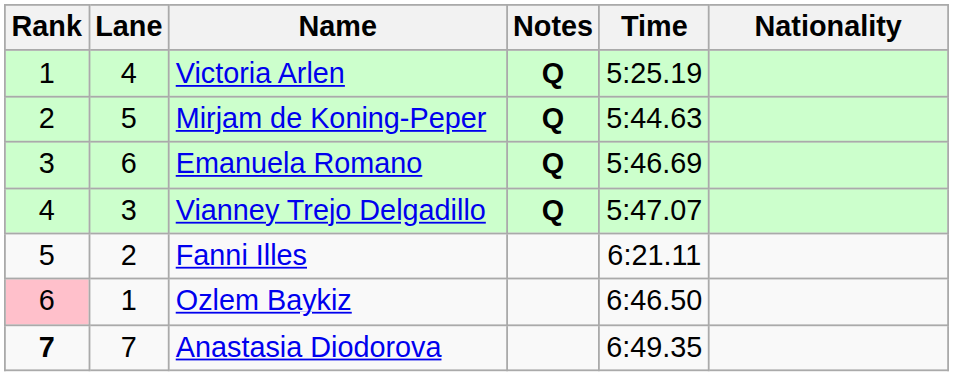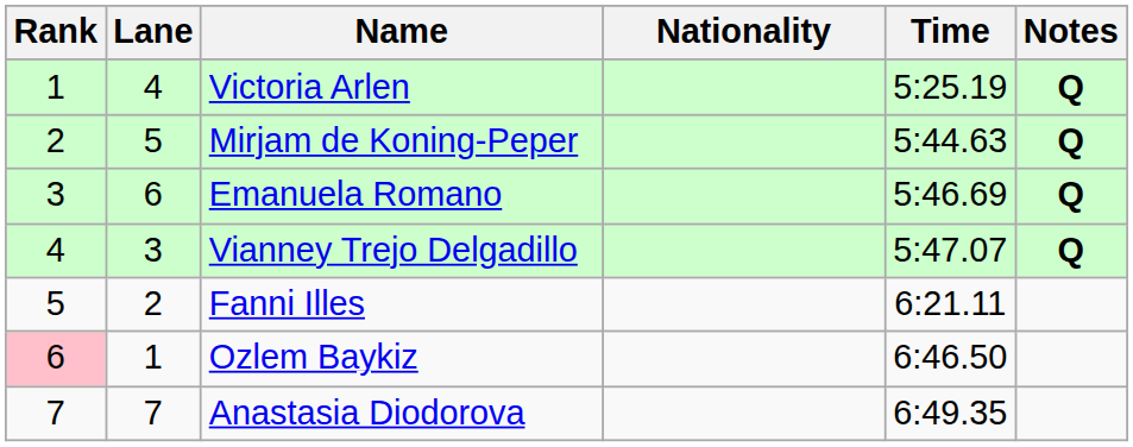 <table class="wikitable sortable" style="text-align:center">
 <tr>
 <th>Rank</th>
 <th>Lane</th>
 <th style="width:180px">Name</th>
+<th style="width:125px">Nationality</th>
+<th>Time</th>
 <th>Notes</th>
-<th>Time</th>
-<th style="width:125px">Nationality</th>
 </tr>
 <tr style="background:#cfc;">
 <td>1</td>
 <td>4</td>
 <td style="text-align:left;"><a href='#'>Victoria Arlen</a></td>
+<td style="text-align:left;"></td>
+<td>5:25.19</td>
 <td><strong>Q</strong></td>
-<td>5:25.19</td>
-<td style="text-align:left;"></td>
 </tr>
 <tr style="background:#cfc;">
 <td>2</td>
 <td>5</td>
 <td style="text-align:left;"><a href='#'>Mirjam de Koning-Peper</a></td>
+<td style="text-align:left;"></td>
+<td>5:44.63</td>
 <td><strong>Q</strong></td>
-<td>5:44.63</td>
-<td style="text-align:left;"></td>
 </tr>
 <tr style="background:#cfc;">
 <td>3</td>
 <td>6</td>
 <td style="text-align:left;"><a href='#'>Emanuela Romano</a></td>
+<td style="text-align:left;"></td>
+<td>5:46.69</td>
 <td><strong>Q</strong></td>
-<td>5:46.69</td>
-<td style="text-align:left;"></td>
 </tr>
 <tr style="background:#cfc;">
 <td>4</td>
 <td>3</td>
 <td style="text-align:left;"><a href='#'>Vianney Trejo Delgadillo</a></td>
+<td style="text-align:left;"></td>
+<td>5:47.07</td>
 <td><strong>Q</strong></td>
-<td>5:47.07</td>
-<td style="text-align:left;"></td>
 </tr>
 <tr>
 <td>5</td>
 <td>2</td>
 <td style="text-align:left;"><a href='#'>Fanni Illes</a></td>
+<td style="text-align:left;"></td>
+<td>6:21.11</td>
 <td></td>
-<td>6:21.11</td>
-<td style="text-align:left;"></td>
 </tr>
 <tr>
 <td style="background: pink;">6</td>
 <td>1</td>
 <td style="text-align:left;"><a href='#'>Ozlem Baykiz</a></td>
+<td style="text-align:left;"></td>
+<td>6:46.50</td>
 <td></td>
-<td>6:46.50</td>
-<td style="text-align:left;"></td>
 </tr>
 <tr>
-<td><strong>7</strong></td>
+<td>7</td>
 <td>7</td>
 <td style="text-align:left;"><a href='#'>Anastasia Diodorova</a></td>
+<td style="text-align:left;"></td>
+<td>6:49.35</td>
 <td></td>
-<td>6:49.35</td>
-<td style="text-align:left;"></td>
 </tr>
 </table>
